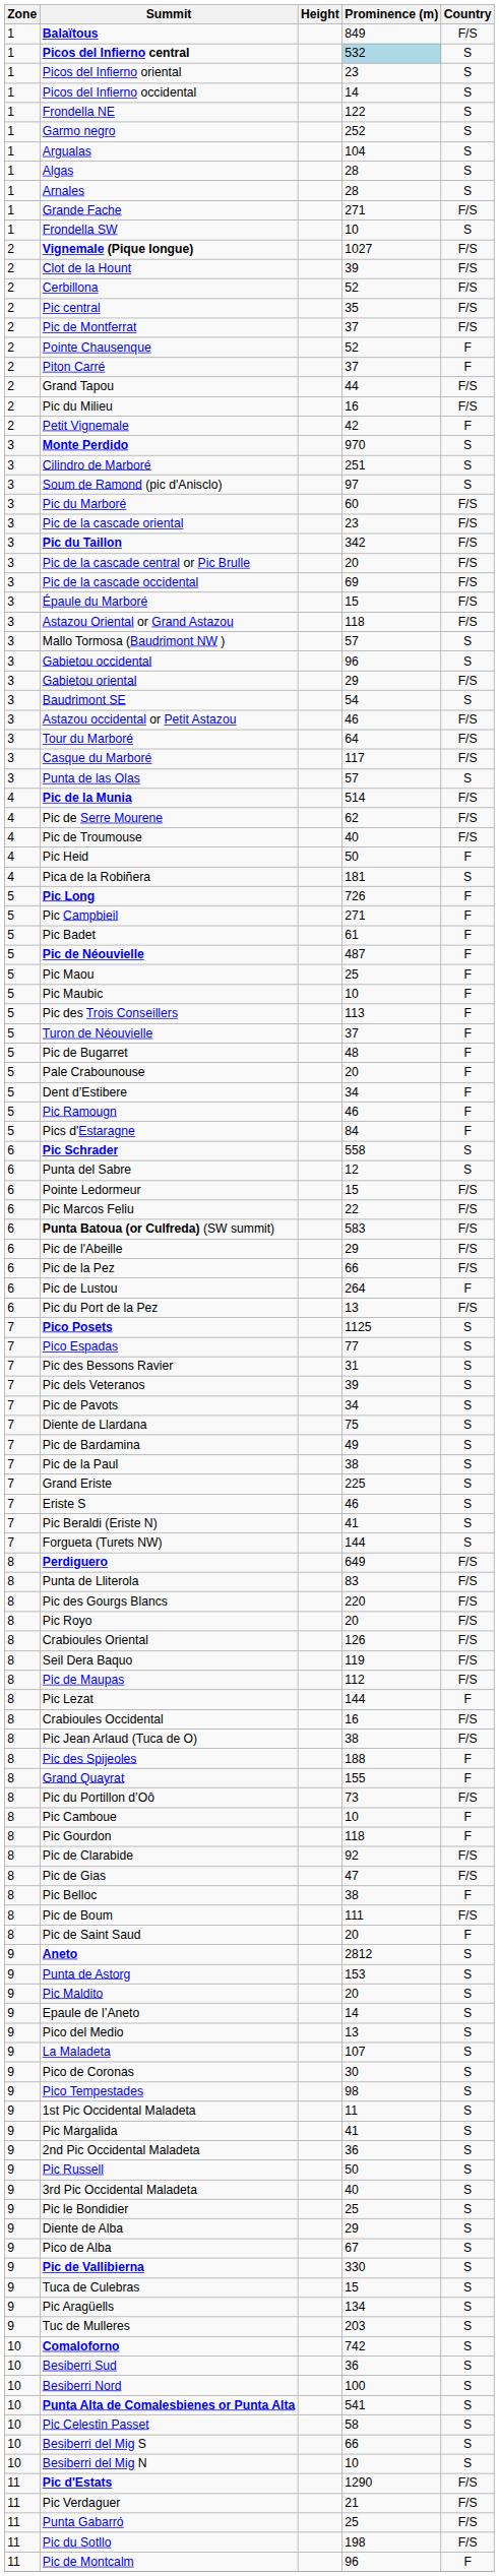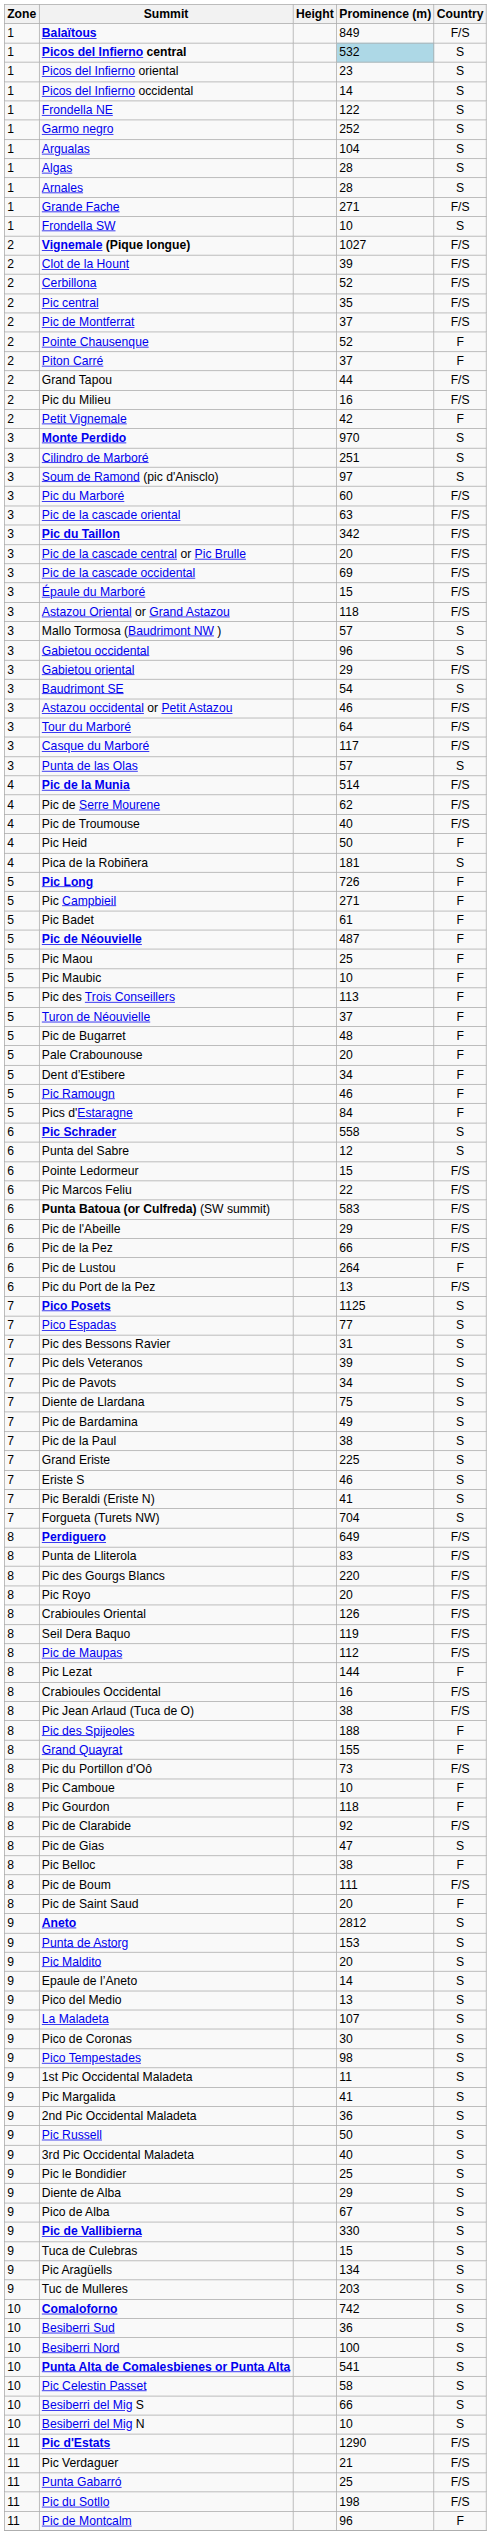 <table class="wikitable sortable">
 <tr>
 <th>Zone</th>
 <th>Summit</th>
 <th>Height</th>
 <th>Prominence (m)</th>
 <th>Country</th>
 </tr>
 <tr>
 <td>1</td>
 <td><strong><a href='#'>Balaïtous</a></strong></td>
 <td></td>
 <td>849</td>
 <td align=center>F/S</td>
 </tr>
 <tr ---->
 <td>1</td>
 <td><strong><a href='#'>Picos del Infierno</a> central</strong></td>
 <td></td>
 <td style="background: lightblue;">532</td>
 <td align=center>S</td>
 </tr>
 <tr ---->
 <td>1</td>
 <td><a href='#'>Picos del Infierno</a> oriental</td>
 <td></td>
 <td>23</td>
 <td align=center>S</td>
 </tr>
 <tr ---->
 <td>1</td>
 <td><a href='#'>Picos del Infierno</a> occidental</td>
 <td></td>
 <td>14</td>
 <td align=center>S</td>
 </tr>
 <tr ---->
 <td>1</td>
 <td><a href='#'>Frondella NE</a></td>
 <td></td>
 <td>122</td>
 <td align=center>S</td>
 </tr>
 <tr ---->
 <td>1</td>
 <td><a href='#'>Garmo negro</a></td>
 <td></td>
 <td>252</td>
 <td align=center>S</td>
 </tr>
 <tr ---->
 <td>1</td>
 <td><a href='#'>Argualas</a></td>
 <td></td>
 <td>104</td>
 <td align=center>S</td>
 </tr>
 <tr ---->
 <td>1</td>
 <td><a href='#'>Algas</a></td>
 <td></td>
 <td>28</td>
 <td align=center>S</td>
 </tr>
 <tr ---->
 <td>1</td>
 <td><a href='#'>Arnales</a></td>
 <td></td>
 <td>28</td>
 <td align=center>S</td>
 </tr>
 <tr ---->
 <td>1</td>
 <td><a href='#'>Grande Fache</a></td>
 <td></td>
 <td>271</td>
 <td align=center>F/S</td>
 </tr>
 <tr ---->
 <td>1</td>
 <td><a href='#'>Frondella SW</a></td>
 <td></td>
 <td>10</td>
 <td align=center>S</td>
 </tr>
 <tr ---->
 <td>2</td>
 <td><strong><a href='#'>Vignemale</a> (Pique longue)</strong></td>
 <td></td>
 <td>1027</td>
 <td align=center>F/S</td>
 </tr>
 <tr ---->
 <td>2</td>
 <td><a href='#'>Clot de la Hount</a></td>
 <td></td>
 <td>39</td>
 <td align=center>F/S</td>
 </tr>
 <tr ---->
 <td>2</td>
 <td><a href='#'>Cerbillona</a></td>
 <td></td>
 <td>52</td>
 <td align=center>F/S</td>
 </tr>
 <tr ---->
 <td>2</td>
 <td><a href='#'>Pic central</a></td>
 <td></td>
 <td>35</td>
 <td align=center>F/S</td>
 </tr>
 <tr ---->
 <td>2</td>
 <td><a href='#'>Pic de Montferrat</a></td>
 <td></td>
 <td>37</td>
 <td align=center>F/S</td>
 </tr>
 <tr ---->
 <td>2</td>
 <td><a href='#'>Pointe Chausenque</a></td>
 <td></td>
 <td>52</td>
 <td align=center>F</td>
 </tr>
 <tr ---->
 <td>2</td>
 <td><a href='#'>Piton Carré</a></td>
 <td></td>
 <td>37</td>
 <td align=center>F</td>
 </tr>
 <tr ---->
 <td>2</td>
 <td>Grand Tapou</td>
 <td></td>
 <td>44</td>
 <td align=center>F/S</td>
 </tr>
 <tr ---->
 <td>2</td>
 <td>Pic du Milieu</td>
 <td></td>
 <td>16</td>
 <td align=center>F/S</td>
 </tr>
 <tr ---->
 <td>2</td>
 <td><a href='#'>Petit Vignemale</a></td>
 <td></td>
 <td>42</td>
 <td align=center>F</td>
 </tr>
 <tr ---->
 <td>3</td>
 <td><strong><a href='#'>Monte Perdido</a></strong></td>
 <td></td>
 <td>970</td>
 <td align=center>S</td>
 </tr>
 <tr ---->
 <td>3</td>
 <td><a href='#'>Cilindro de Marboré</a></td>
 <td></td>
 <td>251</td>
 <td align=center>S</td>
 </tr>
 <tr ---->
 <td>3</td>
 <td><a href='#'>Soum de Ramond</a> (pic d'Anisclo)</td>
 <td></td>
 <td>97</td>
 <td align=center>S</td>
 </tr>
 <tr ---->
 <td>3</td>
 <td><a href='#'>Pic du Marboré</a></td>
 <td></td>
 <td>60</td>
 <td align=center>F/S</td>
 </tr>
 <tr ---->
 <td>3</td>
 <td><a href='#'>Pic de la cascade oriental</a></td>
 <td></td>
-<td>23</td>
+<td>63</td>
 <td align=center>F/S</td>
 </tr>
 <tr ---->
 <td>3</td>
 <td><strong><a href='#'>Pic du Taillon</a></strong></td>
 <td></td>
 <td>342</td>
 <td align=center>F/S</td>
 </tr>
 <tr ---->
 <td>3</td>
 <td><a href='#'>Pic de la cascade central</a> or <a href='#'>Pic Brulle</a></td>
 <td></td>
 <td>20</td>
 <td align=center>F/S</td>
 </tr>
 <tr ---->
 <td>3</td>
 <td><a href='#'>Pic de la cascade occidental</a></td>
 <td></td>
 <td>69</td>
 <td align=center>F/S</td>
 </tr>
 <tr ---->
 <td>3</td>
 <td><a href='#'>Épaule du Marboré</a></td>
 <td></td>
 <td>15</td>
 <td align=center>F/S</td>
 </tr>
 <tr ---->
 <td>3</td>
 <td><a href='#'>Astazou Oriental</a> or <a href='#'>Grand Astazou</a></td>
 <td></td>
 <td>118</td>
 <td align=center>F/S</td>
 </tr>
 <tr ---->
 <td>3</td>
 <td>Mallo Tormosa (<a href='#'>Baudrimont NW</a> )</td>
 <td></td>
 <td>57</td>
 <td align=center>S</td>
 </tr>
 <tr ---->
 <td>3</td>
 <td><a href='#'>Gabietou occidental</a></td>
 <td></td>
 <td>96</td>
 <td align=center>S</td>
 </tr>
 <tr ---->
 <td>3</td>
 <td><a href='#'>Gabietou oriental</a></td>
 <td></td>
 <td>29</td>
 <td align=center>F/S</td>
 </tr>
 <tr ---->
 <td>3</td>
 <td><a href='#'>Baudrimont SE</a></td>
 <td></td>
 <td>54</td>
 <td align=center>S</td>
 </tr>
 <tr ---->
 <td>3</td>
 <td><a href='#'>Astazou occidental</a> or <a href='#'>Petit Astazou</a></td>
 <td></td>
 <td>46</td>
 <td align=center>F/S</td>
 </tr>
 <tr ---->
 <td>3</td>
 <td><a href='#'>Tour du Marboré</a></td>
 <td></td>
 <td>64</td>
 <td align=center>F/S</td>
 </tr>
 <tr ---->
 <td>3</td>
 <td><a href='#'>Casque du Marboré</a></td>
 <td></td>
 <td>117</td>
 <td align=center>F/S</td>
 </tr>
 <tr ---->
 <td>3</td>
 <td><a href='#'>Punta de las Olas</a></td>
 <td></td>
 <td>57</td>
 <td align=center>S</td>
 </tr>
 <tr ---->
 <td>4</td>
 <td><strong><a href='#'>Pic de la Munia</a></strong></td>
 <td></td>
 <td>514</td>
 <td align=center>F/S</td>
 </tr>
 <tr ---->
 <td>4</td>
 <td>Pic de <a href='#'>Serre Mourene</a></td>
 <td></td>
 <td>62</td>
 <td align=center>F/S</td>
 </tr>
 <tr ---->
 <td>4</td>
 <td>Pic de Troumouse</td>
 <td></td>
 <td>40</td>
 <td align=center>F/S</td>
 </tr>
 <tr ---->
 <td>4</td>
 <td>Pic Heid</td>
 <td></td>
 <td>50</td>
 <td align=center>F</td>
 </tr>
 <tr ---->
 <td>4</td>
 <td>Pica de la Robiñera</td>
 <td></td>
 <td>181</td>
 <td align=center>S</td>
 </tr>
 <tr ---->
 <td>5</td>
 <td><strong><a href='#'>Pic Long</a></strong></td>
 <td></td>
 <td>726</td>
 <td align=center>F</td>
 </tr>
 <tr ---->
 <td>5</td>
 <td>Pic <a href='#'>Campbieil</a></td>
 <td></td>
 <td>271</td>
 <td align=center>F</td>
 </tr>
 <tr ---->
 <td>5</td>
 <td>Pic Badet</td>
 <td></td>
 <td>61</td>
 <td align=center>F</td>
 </tr>
 <tr ---->
 <td>5</td>
 <td><strong><a href='#'>Pic de Néouvielle</a></strong></td>
 <td></td>
 <td>487</td>
 <td align=center>F</td>
 </tr>
 <tr ---->
 <td>5</td>
 <td>Pic Maou</td>
 <td></td>
 <td>25</td>
 <td align=center>F</td>
 </tr>
 <tr ---->
 <td>5</td>
 <td>Pic Maubic</td>
 <td></td>
 <td>10</td>
 <td align=center>F</td>
 </tr>
 <tr ---->
 <td>5</td>
 <td>Pic des <a href='#'>Trois Conseillers</a></td>
 <td></td>
 <td>113</td>
 <td align=center>F</td>
 </tr>
 <tr ---->
 <td>5</td>
 <td><a href='#'>Turon de Néouvielle</a></td>
 <td></td>
 <td>37</td>
 <td align=center>F</td>
 </tr>
 <tr ---->
 <td>5</td>
 <td>Pic de Bugarret</td>
 <td></td>
 <td>48</td>
 <td align=center>F</td>
 </tr>
 <tr ---->
 <td>5</td>
 <td>Pale Crabounouse</td>
 <td></td>
 <td>20</td>
 <td align=center>F</td>
 </tr>
 <tr ---->
 <td>5</td>
 <td>Dent d’Estibere</td>
 <td></td>
 <td>34</td>
 <td align=center>F</td>
 </tr>
 <tr ---->
 <td>5</td>
 <td><a href='#'>Pic Ramougn</a></td>
 <td></td>
 <td>46</td>
 <td align=center>F</td>
 </tr>
 <tr ---->
 <td>5</td>
 <td>Pics d'<a href='#'>Estaragne</a></td>
 <td></td>
 <td>84</td>
 <td align=center>F</td>
 </tr>
 <tr ---->
 <td>6</td>
 <td><strong><a href='#'>Pic Schrader</a></strong></td>
 <td></td>
 <td>558</td>
 <td align=center>S</td>
 </tr>
 <tr ---->
 <td>6</td>
 <td>Punta del Sabre</td>
 <td></td>
 <td>12</td>
 <td align=center>S</td>
 </tr>
 <tr ---->
 <td>6</td>
 <td>Pointe Ledormeur</td>
 <td></td>
 <td>15</td>
 <td align=center>F/S</td>
 </tr>
 <tr ---->
 <td>6</td>
 <td>Pic Marcos Feliu</td>
 <td></td>
 <td>22</td>
 <td align=center>F/S</td>
 </tr>
 <tr ---->
 <td>6</td>
 <td><strong>Punta Batoua (or Culfreda)</strong> (SW summit)</td>
 <td></td>
 <td>583</td>
 <td align=center>F/S</td>
 </tr>
 <tr ---->
 <td>6</td>
 <td>Pic de l'Abeille</td>
 <td></td>
 <td>29</td>
 <td align=center>F/S</td>
 </tr>
 <tr ---->
 <td>6</td>
 <td>Pic de la Pez</td>
 <td></td>
 <td>66</td>
 <td align=center>F/S</td>
 </tr>
 <tr ---->
 <td>6</td>
 <td>Pic de Lustou</td>
 <td></td>
 <td>264</td>
 <td align=center>F</td>
 </tr>
 <tr ---->
 <td>6</td>
 <td>Pic du Port de la Pez</td>
 <td></td>
 <td>13</td>
 <td align=center>F/S</td>
 </tr>
 <tr ---->
 <td>7</td>
 <td><strong><a href='#'>Pico Posets</a></strong></td>
 <td></td>
 <td>1125</td>
 <td align=center>S</td>
 </tr>
 <tr ---->
 <td>7</td>
 <td><a href='#'>Pico Espadas</a></td>
 <td></td>
 <td>77</td>
 <td align=center>S</td>
 </tr>
 <tr ---->
 <td>7</td>
 <td>Pic des Bessons Ravier</td>
 <td></td>
 <td>31</td>
 <td align=center>S</td>
 </tr>
 <tr ---->
 <td>7</td>
 <td>Pic dels Veteranos</td>
 <td></td>
 <td>39</td>
 <td align=center>S</td>
 </tr>
 <tr ---->
 <td>7</td>
 <td>Pic de Pavots</td>
 <td></td>
 <td>34</td>
 <td align=center>S</td>
 </tr>
 <tr ---->
 <td>7</td>
 <td>Diente de Llardana</td>
 <td></td>
 <td>75</td>
 <td align=center>S</td>
 </tr>
 <tr ---->
 <td>7</td>
 <td>Pic de Bardamina</td>
 <td></td>
 <td>49</td>
 <td align=center>S</td>
 </tr>
 <tr ---->
 <td>7</td>
 <td>Pic de la Paul</td>
 <td></td>
 <td>38</td>
 <td align=center>S</td>
 </tr>
 <tr ---->
 <td>7</td>
 <td>Grand Eriste</td>
 <td></td>
 <td>225</td>
 <td align=center>S</td>
 </tr>
 <tr ---->
 <td>7</td>
 <td>Eriste S</td>
 <td></td>
 <td>46</td>
 <td align=center>S</td>
 </tr>
 <tr ---->
 <td>7</td>
 <td>Pic Beraldi (Eriste N)</td>
 <td></td>
 <td>41</td>
 <td align=center>S</td>
 </tr>
 <tr ---->
 <td>7</td>
 <td>Forgueta (Turets NW)</td>
 <td></td>
-<td>144</td>
+<td>704</td>
 <td align=center>S</td>
 </tr>
 <tr ---->
 <td>8</td>
 <td><strong><a href='#'>Perdiguero</a></strong></td>
 <td></td>
 <td>649</td>
 <td align=center>F/S</td>
 </tr>
 <tr ---->
 <td>8</td>
 <td>Punta de Lliterola</td>
 <td></td>
 <td>83</td>
 <td align=center>F/S</td>
 </tr>
 <tr ---->
 <td>8</td>
 <td>Pic des Gourgs Blancs</td>
 <td></td>
 <td>220</td>
 <td align=center>F/S</td>
 </tr>
 <tr ---->
 <td>8</td>
 <td>Pic Royo</td>
 <td></td>
 <td>20</td>
 <td align=center>F/S</td>
 </tr>
 <tr ---->
 <td>8</td>
 <td>Crabioules Oriental</td>
 <td></td>
 <td>126</td>
 <td align=center>F/S</td>
 </tr>
 <tr ---->
 <td>8</td>
 <td>Seil Dera Baquo</td>
 <td></td>
 <td>119</td>
 <td align=center>F/S</td>
 </tr>
 <tr ---->
 <td>8</td>
 <td><a href='#'>Pic de Maupas</a></td>
 <td></td>
 <td>112</td>
 <td align=center>F/S</td>
 </tr>
 <tr ---->
 <td>8</td>
 <td>Pic Lezat</td>
 <td></td>
 <td>144</td>
 <td align=center>F</td>
 </tr>
 <tr ---->
 <td>8</td>
 <td>Crabioules Occidental</td>
 <td></td>
 <td>16</td>
 <td align=center>F/S</td>
 </tr>
 <tr ---->
 <td>8</td>
 <td>Pic Jean Arlaud (Tuca de O)</td>
 <td></td>
 <td>38</td>
 <td align=center>F/S</td>
 </tr>
 <tr ---->
 <td>8</td>
 <td><a href='#'>Pic des Spijeoles</a></td>
 <td></td>
 <td>188</td>
 <td align=center>F</td>
 </tr>
 <tr ---->
 <td>8</td>
 <td><a href='#'>Grand Quayrat</a></td>
 <td></td>
 <td>155</td>
 <td align=center>F</td>
 </tr>
 <tr ---->
 <td>8</td>
 <td>Pic du Portillon d’Oô</td>
 <td></td>
 <td>73</td>
 <td align=center>F/S</td>
 </tr>
 <tr ---->
 <td>8</td>
 <td>Pic Camboue</td>
 <td></td>
 <td>10</td>
 <td align=center>F</td>
 </tr>
 <tr ---->
 <td>8</td>
 <td>Pic Gourdon</td>
 <td></td>
 <td>118</td>
 <td align=center>F</td>
 </tr>
 <tr ---->
 <td>8</td>
 <td>Pic de Clarabide</td>
 <td></td>
 <td>92</td>
 <td align=center>F/S</td>
 </tr>
 <tr ---->
 <td>8</td>
 <td>Pic de Gias</td>
 <td></td>
 <td>47</td>
-<td align=center>F/S</td>
+<td align=center>S</td>
 </tr>
 <tr ---->
 <td>8</td>
 <td>Pic Belloc</td>
 <td></td>
 <td>38</td>
 <td align=center>F</td>
 </tr>
 <tr ---->
 <td>8</td>
 <td>Pic de Boum</td>
 <td></td>
 <td>111</td>
 <td align=center>F/S</td>
 </tr>
 <tr ---->
 <td>8</td>
 <td>Pic de Saint Saud</td>
 <td></td>
 <td>20</td>
 <td align=center>F</td>
 </tr>
 <tr ---->
 <td>9</td>
 <td><strong><a href='#'>Aneto</a></strong></td>
 <td></td>
 <td>2812</td>
 <td align=center>S</td>
 </tr>
 <tr ---->
 <td>9</td>
 <td><a href='#'>Punta de Astorg</a></td>
 <td></td>
 <td>153</td>
 <td align=center>S</td>
 </tr>
 <tr ---->
 <td>9</td>
 <td><a href='#'>Pic Maldito</a></td>
 <td></td>
 <td>20</td>
 <td align=center>S</td>
 </tr>
 <tr ---->
 <td>9</td>
 <td>Epaule de l’Aneto</td>
 <td></td>
 <td>14</td>
 <td align=center>S</td>
 </tr>
 <tr ---->
 <td>9</td>
 <td>Pico del Medio</td>
 <td></td>
 <td>13</td>
 <td align=center>S</td>
 </tr>
 <tr ---->
 <td>9</td>
 <td><a href='#'>La Maladeta</a></td>
 <td></td>
 <td>107</td>
 <td align=center>S</td>
 </tr>
 <tr ---->
 <td>9</td>
 <td>Pico de Coronas</td>
 <td></td>
 <td>30</td>
 <td align=center>S</td>
 </tr>
 <tr ---->
 <td>9</td>
 <td><a href='#'>Pico Tempestades</a></td>
 <td></td>
 <td>98</td>
 <td align=center>S</td>
 </tr>
 <tr ---->
 <td>9</td>
 <td>1st Pic Occidental Maladeta</td>
 <td></td>
 <td>11</td>
 <td align=center>S</td>
 </tr>
 <tr ---->
 <td>9</td>
 <td>Pic Margalida</td>
 <td></td>
 <td>41</td>
 <td align=center>S</td>
 </tr>
 <tr ---->
 <td>9</td>
 <td>2nd Pic Occidental Maladeta</td>
 <td></td>
 <td>36</td>
 <td align=center>S</td>
 </tr>
 <tr ---->
 <td>9</td>
 <td><a href='#'>Pic Russell</a></td>
 <td></td>
 <td>50</td>
 <td align=center>S</td>
 </tr>
 <tr ---->
 <td>9</td>
 <td>3rd Pic Occidental Maladeta</td>
 <td></td>
 <td>40</td>
 <td align=center>S</td>
 </tr>
 <tr ---->
 <td>9</td>
 <td>Pic le Bondidier</td>
 <td></td>
 <td>25</td>
 <td align=center>S</td>
 </tr>
 <tr ---->
 <td>9</td>
 <td>Diente de Alba</td>
 <td></td>
 <td>29</td>
 <td align=center>S</td>
 </tr>
 <tr ---->
 <td>9</td>
 <td>Pico de Alba</td>
 <td></td>
 <td>67</td>
 <td align=center>S</td>
 </tr>
 <tr ---->
 <td>9</td>
 <td><strong><a href='#'>Pic de Vallibierna</a></strong></td>
 <td></td>
 <td>330</td>
 <td align=center>S</td>
 </tr>
 <tr ---->
 <td>9</td>
 <td>Tuca de Culebras</td>
 <td></td>
 <td>15</td>
 <td align=center>S</td>
 </tr>
 <tr ---->
 <td>9</td>
 <td>Pic Aragüells</td>
 <td></td>
 <td>134</td>
 <td align=center>S</td>
 </tr>
 <tr ---->
 <td>9</td>
 <td>Tuc de Mulleres</td>
 <td></td>
 <td>203</td>
 <td align=center>S</td>
 </tr>
 <tr ---->
 <td>10</td>
 <td><strong><a href='#'>Comaloforno</a></strong></td>
 <td></td>
 <td>742</td>
 <td align=center>S</td>
 </tr>
 <tr ---->
 <td>10</td>
 <td><a href='#'>Besiberri Sud</a></td>
 <td></td>
 <td>36</td>
 <td align=center>S</td>
 </tr>
 <tr ---->
 <td>10</td>
 <td><a href='#'>Besiberri Nord</a></td>
 <td></td>
 <td>100</td>
 <td align=center>S</td>
 </tr>
 <tr ---->
 <td>10</td>
 <td><strong><a href='#'>Punta Alta de Comalesbienes or Punta Alta</a></strong></td>
 <td></td>
 <td>541</td>
 <td align=center>S</td>
 </tr>
 <tr ---->
 <td>10</td>
 <td><a href='#'>Pic Celestin Passet</a></td>
 <td></td>
 <td>58</td>
 <td align=center>S</td>
 </tr>
 <tr ---->
 <td>10</td>
 <td><a href='#'>Besiberri del Mig</a> S</td>
 <td></td>
 <td>66</td>
 <td align=center>S</td>
 </tr>
 <tr ---->
 <td>10</td>
 <td><a href='#'>Besiberri del Mig</a> N</td>
 <td></td>
 <td>10</td>
 <td align=center>S</td>
 </tr>
 <tr ---->
 <td>11</td>
 <td><strong><a href='#'>Pic d'Estats</a></strong></td>
 <td></td>
 <td>1290</td>
 <td align=center>F/S</td>
 </tr>
 <tr ---->
 <td>11</td>
 <td>Pic Verdaguer</td>
 <td></td>
 <td>21</td>
 <td align=center>F/S</td>
 </tr>
 <tr ---->
 <td>11</td>
 <td><a href='#'>Punta Gabarró</a></td>
 <td></td>
 <td>25</td>
 <td align=center>F/S</td>
 </tr>
 <tr ---->
 <td>11</td>
 <td><a href='#'>Pic du Sotllo</a></td>
 <td></td>
 <td>198</td>
 <td align=center>F/S</td>
 </tr>
 <tr ---->
 <td>11</td>
 <td><a href='#'>Pic de Montcalm</a></td>
 <td></td>
 <td>96</td>
 <td align=center>F</td>
 </tr>
 <tr ---->
 </tr>
 </table>
